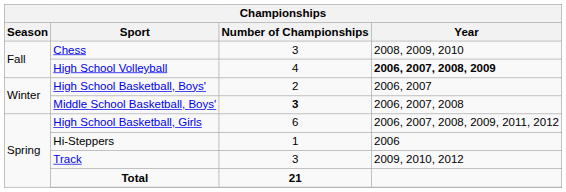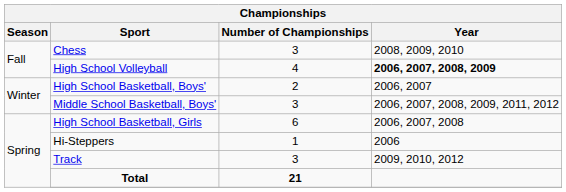 <table class="wikitable">
 <tr>
 <th colspan="4">Championships</th>
 </tr>
 <tr>
 <th>Season</th>
 <th>Sport</th>
 <th>Number of Championships</th>
 <th>Year</th>
 </tr>
 <tr>
 <td rowspan="2">Fall</td>
 <td><a href='#'>Chess</a></td>
 <td align="center">3</td>
 <td>2008, 2009, 2010</td>
 </tr>
 <tr>
 <td><a href='#'>High School Volleyball</a></td>
 <td align="center">4</td>
 <td><strong>2006, 2007, 2008, 2009</strong></td>
 </tr>
 <tr>
 <td rowspan="2">Winter</td>
 <td><a href='#'>High School Basketball, Boys'</a></td>
 <td align="center">2</td>
 <td>2006, 2007</td>
 </tr>
 <tr>
 <td><a href='#'>Middle School Basketball, Boys'</a></td>
-<td align="center"><strong>3</strong></td>
-<td>2006, 2007, 2008</td>
+<td align="center">3</td>
+<td>2006, 2007, 2008, 2009, 2011, 2012</td>
 </tr>
 <tr>
 <td rowspan="5">Spring</td>
 <td><a href='#'>High School Basketball, Girls</a></td>
 <td align="center">6</td>
-<td>2006, 2007, 2008, 2009, 2011, 2012</td>
+<td>2006, 2007, 2008</td>
 </tr>
 <tr>
 <td>Hi-Steppers</td>
 <td align="center">1</td>
 <td>2006</td>
 </tr>
 <tr>
 <td><a href='#'>Track</a></td>
 <td align="center">3</td>
 <td>2009, 2010, 2012</td>
 </tr>
 <tr>
 <td align="center" colspan="1"><strong>Total</strong></td>
 <td align="center"><strong>21</strong></td>
 <td></td>
 </tr>
 <tr>
 </tr>
 </table>
